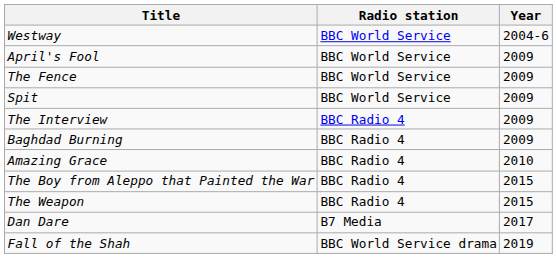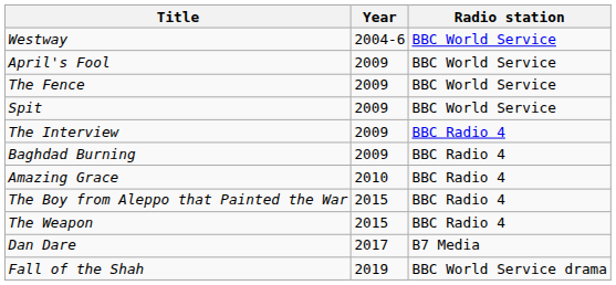 <table class="wikitable sortable">
 <tr>
 <th>Title</th>
+<th>Year</th>
 <th>Radio station</th>
-<th>Year</th>
 </tr>
 <tr>
 <td><em>Westway</em></td>
+<td>2004-6</td>
 <td><a href='#'>BBC World Service</a></td>
-<td>2004-6</td>
 </tr>
 <tr>
 <td><em>April's Fool</em></td>
+<td>2009</td>
 <td>BBC World Service</td>
-<td>2009</td>
 </tr>
 <tr>
 <td><em>The Fence</em></td>
+<td>2009</td>
 <td>BBC World Service</td>
-<td>2009</td>
 </tr>
 <tr>
 <td><em>Spit</em></td>
+<td>2009</td>
 <td>BBC World Service</td>
-<td>2009</td>
 </tr>
 <tr>
 <td><em>The Interview</em></td>
+<td>2009</td>
 <td><a href='#'>BBC Radio 4</a></td>
-<td>2009</td>
 </tr>
 <tr>
 <td><em>Baghdad Burning</em></td>
+<td>2009</td>
 <td>BBC Radio 4</td>
-<td>2009</td>
 </tr>
 <tr>
 <td><em>Amazing Grace</em></td>
+<td>2010</td>
 <td>BBC Radio 4</td>
-<td>2010</td>
 </tr>
 <tr>
 <td><em>The Boy from Aleppo that Painted the War</em></td>
+<td>2015</td>
 <td>BBC Radio 4</td>
-<td>2015</td>
 </tr>
 <tr>
 <td><em>The Weapon</em></td>
+<td>2015</td>
 <td>BBC Radio 4</td>
-<td>2015</td>
 </tr>
 <tr>
 <td><em>Dan Dare</em></td>
+<td>2017</td>
 <td>B7 Media</td>
-<td>2017</td>
 </tr>
 <tr>
 <td><em>Fall of the Shah</em></td>
+<td>2019</td>
 <td>BBC World Service drama</td>
-<td>2019</td>
 </tr>
 </table>
